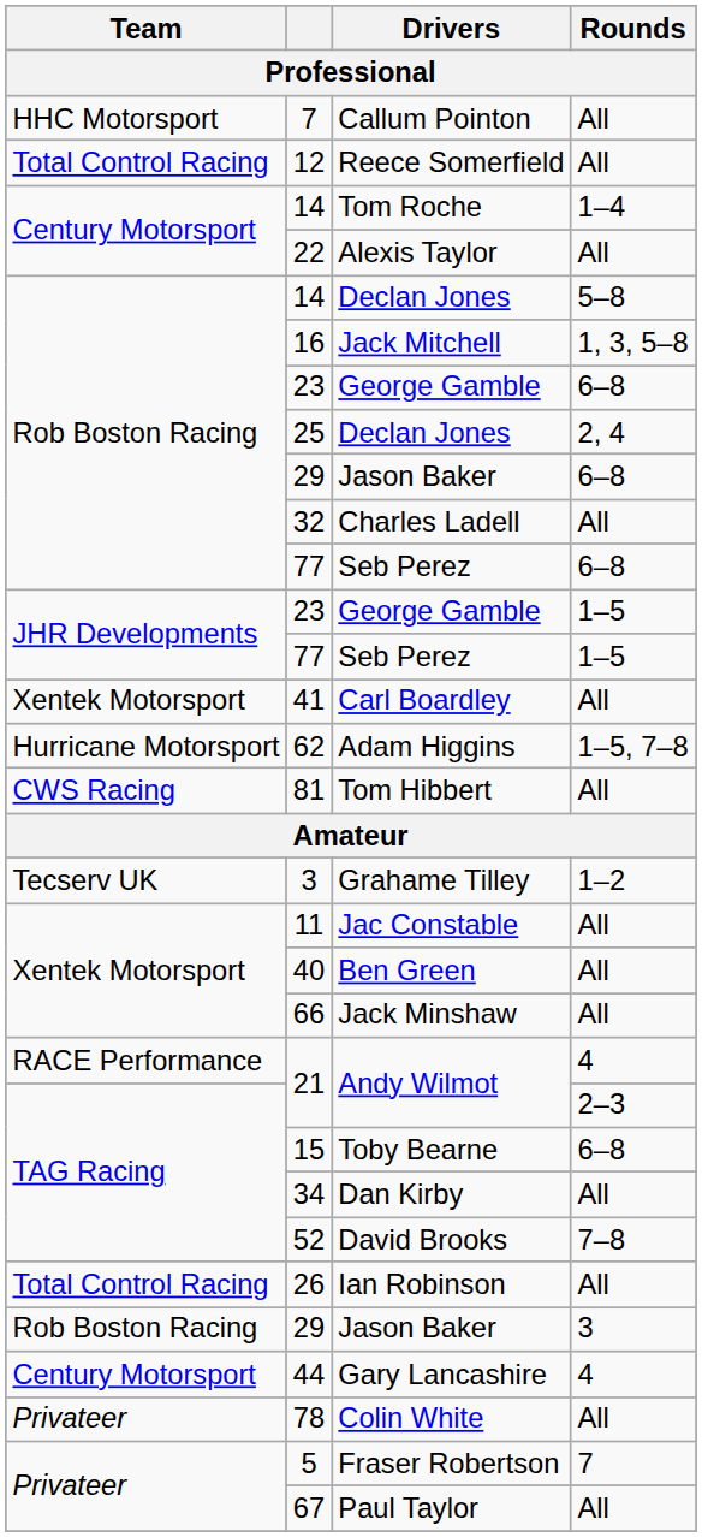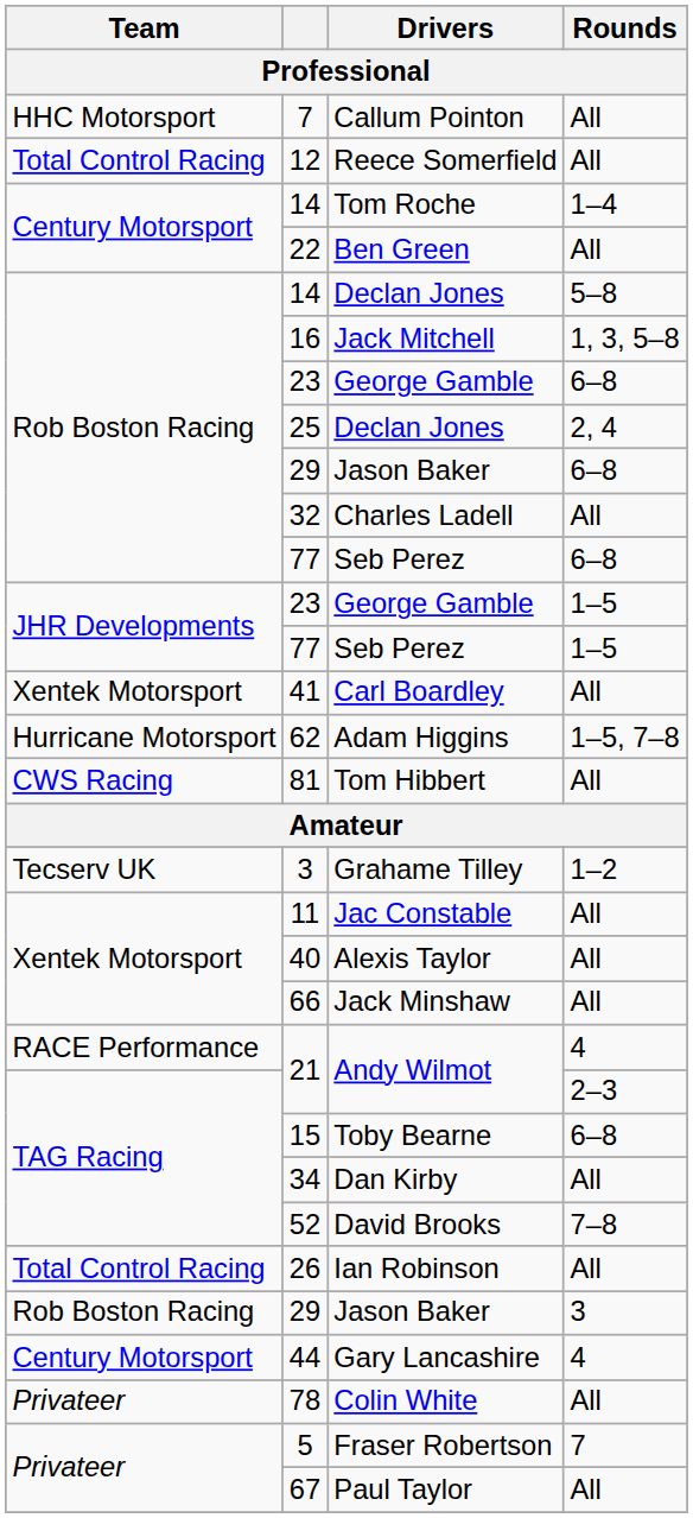 <table class="wikitable" style="font-size: 85%;">
 <tr>
 <th>Team</th>
 <th></th>
 <th>Drivers</th>
 <th>Rounds</th>
 </tr>
 <tr>
 <th colspan=4>Professional</th>
 </tr>
 <tr>
 <td>HHC Motorsport</td>
 <td align=center>7</td>
 <td> Callum Pointon </td>
 <td>All</td>
 </tr>
 <tr>
 <td><a href='#'>Total Control Racing</a></td>
 <td align=center>12</td>
 <td> Reece Somerfield</td>
 <td>All</td>
 </tr>
 <tr>
 <td rowspan=2><a href='#'>Century Motorsport</a></td>
 <td align=center>14</td>
 <td> Tom Roche</td>
 <td>1–4</td>
 </tr>
 <tr>
 <td align=center>22</td>
-<td> Alexis Taylor </td>
+<td> <a href='#'>Ben Green</a></td>
 <td>All</td>
 </tr>
 <tr>
 <td rowspan=7>Rob Boston Racing</td>
 <td align=center>14</td>
 <td> <a href='#'>Declan Jones</a></td>
 <td>5–8</td>
 </tr>
 <tr>
 <td align=center>16</td>
 <td> <a href='#'>Jack Mitchell</a></td>
 <td>1, 3, 5–8</td>
 </tr>
 <tr>
 <td align=center>23</td>
 <td> <a href='#'>George Gamble</a></td>
 <td>6–8</td>
 </tr>
 <tr>
 <td align=center>25</td>
 <td> <a href='#'>Declan Jones</a></td>
 <td>2, 4</td>
 </tr>
 <tr>
 <td align=center>29</td>
 <td> Jason Baker</td>
 <td>6–8</td>
 </tr>
 <tr>
 <td align=center>32</td>
 <td> Charles Ladell </td>
 <td>All</td>
 </tr>
 <tr>
 <td align=center>77</td>
 <td> Seb Perez</td>
 <td>6–8</td>
 </tr>
 <tr>
 <td rowspan=2><a href='#'>JHR Developments</a></td>
 <td align=center>23</td>
 <td> <a href='#'>George Gamble</a></td>
 <td>1–5</td>
 </tr>
 <tr>
 <td align=center>77</td>
 <td> Seb Perez </td>
 <td>1–5</td>
 </tr>
 <tr>
 <td>Xentek Motorsport</td>
 <td align=center>41</td>
 <td> <a href='#'>Carl Boardley</a></td>
 <td>All</td>
 </tr>
 <tr>
 <td>Hurricane Motorsport</td>
 <td align=center>62</td>
 <td> Adam Higgins </td>
 <td>1–5, 7–8</td>
 </tr>
 <tr>
 <td><a href='#'>CWS Racing</a></td>
 <td align=center>81</td>
 <td> Tom Hibbert</td>
 <td>All</td>
 </tr>
 <tr>
 <th colspan=4>Amateur</th>
 </tr>
 <tr>
 <td>Tecserv UK</td>
 <td align=center>3</td>
 <td> Grahame Tilley </td>
 <td>1–2</td>
 </tr>
 <tr>
 <td rowspan=3>Xentek Motorsport</td>
 <td align=center>11</td>
 <td> <a href='#'>Jac Constable</a></td>
 <td>All</td>
 </tr>
 <tr>
 <td align=center>40</td>
-<td> <a href='#'>Ben Green</a></td>
+<td> Alexis Taylor </td>
 <td>All</td>
 </tr>
 <tr>
 <td align=center>66</td>
 <td> Jack Minshaw </td>
 <td>All</td>
 </tr>
 <tr>
 <td>RACE Performance</td>
 <td align=center rowspan=2>21</td>
 <td rowspan=2> <a href='#'>Andy Wilmot</a></td>
 <td>4</td>
 </tr>
 <tr>
 <td rowspan=4><a href='#'>TAG Racing</a></td>
 <td>2–3</td>
 </tr>
 <tr>
 <td align=center>15</td>
 <td> Toby Bearne</td>
 <td>6–8</td>
 </tr>
 <tr>
 <td align=center>34</td>
 <td> Dan Kirby </td>
 <td>All</td>
 </tr>
 <tr>
 <td align=center>52</td>
 <td> David Brooks</td>
 <td>7–8</td>
 </tr>
 <tr>
 <td><a href='#'>Total Control Racing</a></td>
 <td align=center>26</td>
 <td> Ian Robinson</td>
 <td>All</td>
 </tr>
 <tr>
 <td>Rob Boston Racing</td>
 <td align=center>29</td>
 <td> Jason Baker</td>
 <td>3</td>
 </tr>
 <tr>
 <td><a href='#'>Century Motorsport</a></td>
 <td align=center>44</td>
 <td> Gary Lancashire</td>
 <td>4</td>
 </tr>
 <tr>
 <td><em>Privateer</em></td>
 <td align=center>78</td>
 <td> <a href='#'>Colin White</a></td>
 <td>All</td>
 </tr>
 <tr>
 <td rowspan=2><em>Privateer</em></td>
 <td align=center>5</td>
 <td> Fraser Robertson</td>
 <td>7</td>
 </tr>
 <tr>
 <td align=center>67</td>
 <td> Paul Taylor</td>
 <td>All</td>
 </tr>
 <tr>
 </tr>
 </table>
